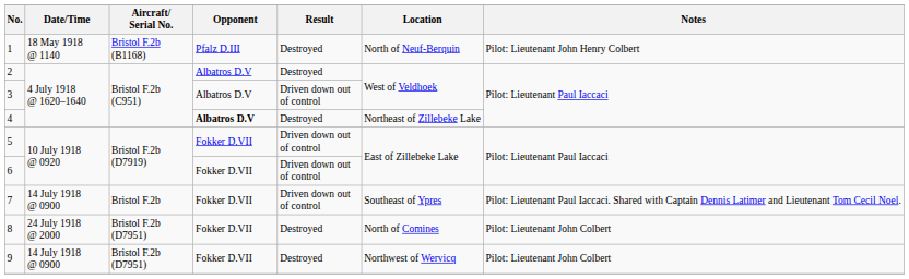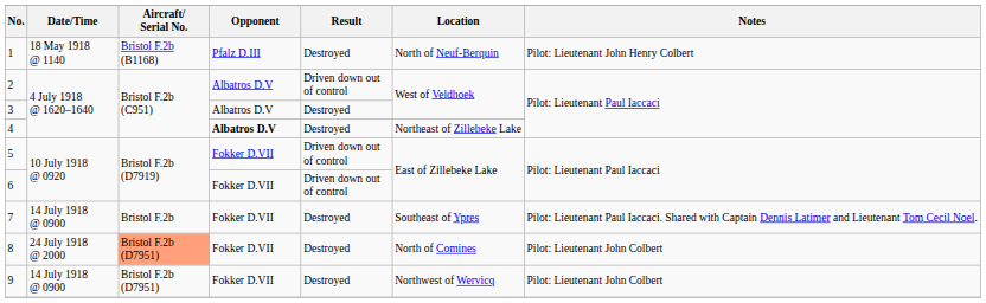 <table class="wikitable" style="font-size:90%;">
 <tr>
 </tr>
 <tr>
 <th>No.</th>
 <th width="110">Date/Time</th>
 <th width="110">Aircraft/<br>Serial No.</th>
 <th width="110">Opponent</th>
 <th width="110">Result</th>
 <th>Location</th>
 <th>Notes</th>
 </tr>
 <tr>
 <td>1</td>
 <td>18 May 1918<br>@ 1140</td>
 <td><a href='#'>Bristol F.2b</a><br>(B1168)</td>
 <td><a href='#'>Pfalz D.III</a></td>
 <td>Destroyed</td>
 <td>North of <a href='#'>Neuf-Berquin</a></td>
 <td>Pilot: Lieutenant John Henry Colbert</td>
 </tr>
 <tr>
 <td>2</td>
 <td rowspan="3">4 July 1918<br>@ 1620–1640</td>
 <td rowspan="3">Bristol F.2b<br>(C951)</td>
 <td><a href='#'>Albatros D.V</a></td>
-<td>Destroyed</td>
+<td>Driven down out of control</td>
 <td rowspan="2">West of <a href='#'>Veldhoek</a></td>
 <td rowspan="3">Pilot: Lieutenant <a href='#'>Paul Iaccaci</a></td>
 </tr>
 <tr>
 <td>3</td>
 <td>Albatros D.V</td>
-<td>Driven down out of control</td>
+<td>Destroyed</td>
 </tr>
 <tr>
 <td>4</td>
 <td><strong>Albatros D.V</strong></td>
 <td>Destroyed</td>
 <td>Northeast of <a href='#'>Zillebeke</a> Lake</td>
 </tr>
 <tr>
 <td>5</td>
 <td rowspan="2">10 July 1918<br>@ 0920</td>
 <td rowspan="2">Bristol F.2b<br>(D7919)</td>
 <td><a href='#'>Fokker D.VII</a></td>
 <td>Driven down out of control</td>
 <td rowspan="2">East of Zillebeke Lake</td>
 <td rowspan="2">Pilot: Lieutenant Paul Iaccaci</td>
 </tr>
 <tr>
 <td>6</td>
 <td>Fokker D.VII</td>
 <td>Driven down out of control</td>
 </tr>
 <tr>
 <td>7</td>
 <td>14 July 1918<br>@ 0900</td>
 <td>Bristol F.2b</td>
 <td>Fokker D.VII</td>
-<td>Driven down out of control</td>
+<td>Destroyed</td>
 <td>Southeast of <a href='#'>Ypres</a></td>
 <td>Pilot: Lieutenant Paul Iaccaci. Shared with Captain <a href='#'>Dennis Latimer</a> and Lieutenant <a href='#'>Tom Cecil Noel</a>.</td>
 </tr>
 <tr>
 <td>8</td>
 <td>24 July 1918<br>@ 2000</td>
-<td>Bristol F.2b<br>(D7951)</td>
+<td style="background: lightsalmon;">Bristol F.2b<br>(D7951)</td>
 <td>Fokker D.VII</td>
 <td>Destroyed</td>
 <td>North of <a href='#'>Comines</a></td>
 <td>Pilot: Lieutenant John Colbert</td>
 </tr>
 <tr>
 <td>9</td>
 <td>14 July 1918<br>@ 0900</td>
 <td>Bristol F.2b<br>(D7951)</td>
 <td>Fokker D.VII</td>
 <td>Destroyed</td>
 <td>Northwest of <a href='#'>Wervicq</a></td>
 <td>Pilot: Lieutenant John Colbert</td>
 </tr>
 <tr>
 </tr>
 </table>
